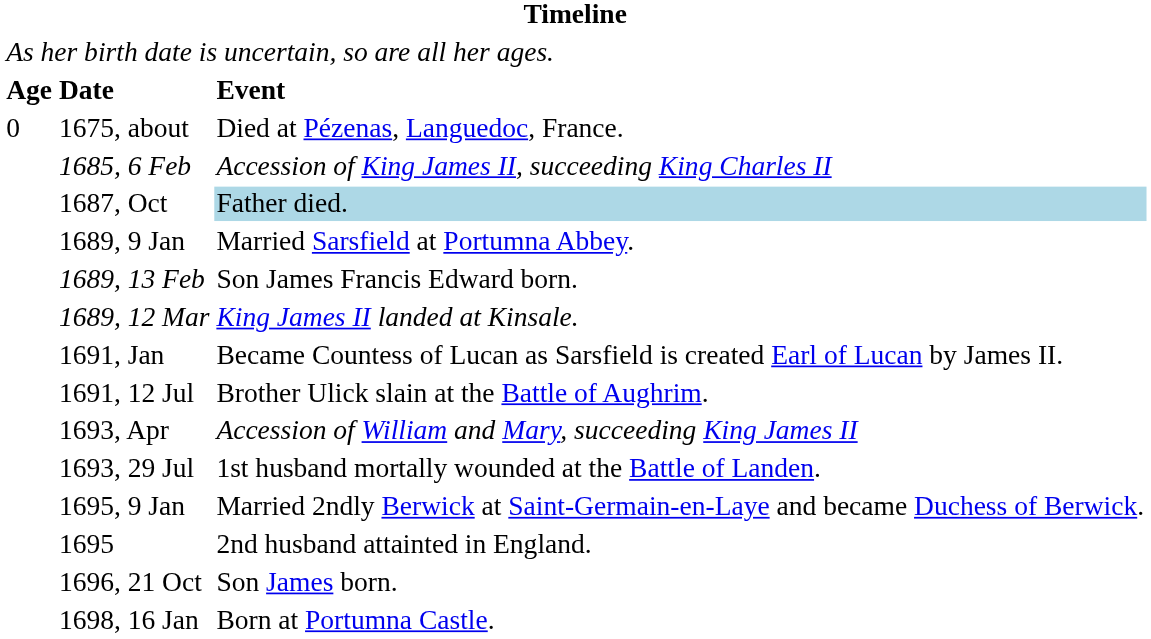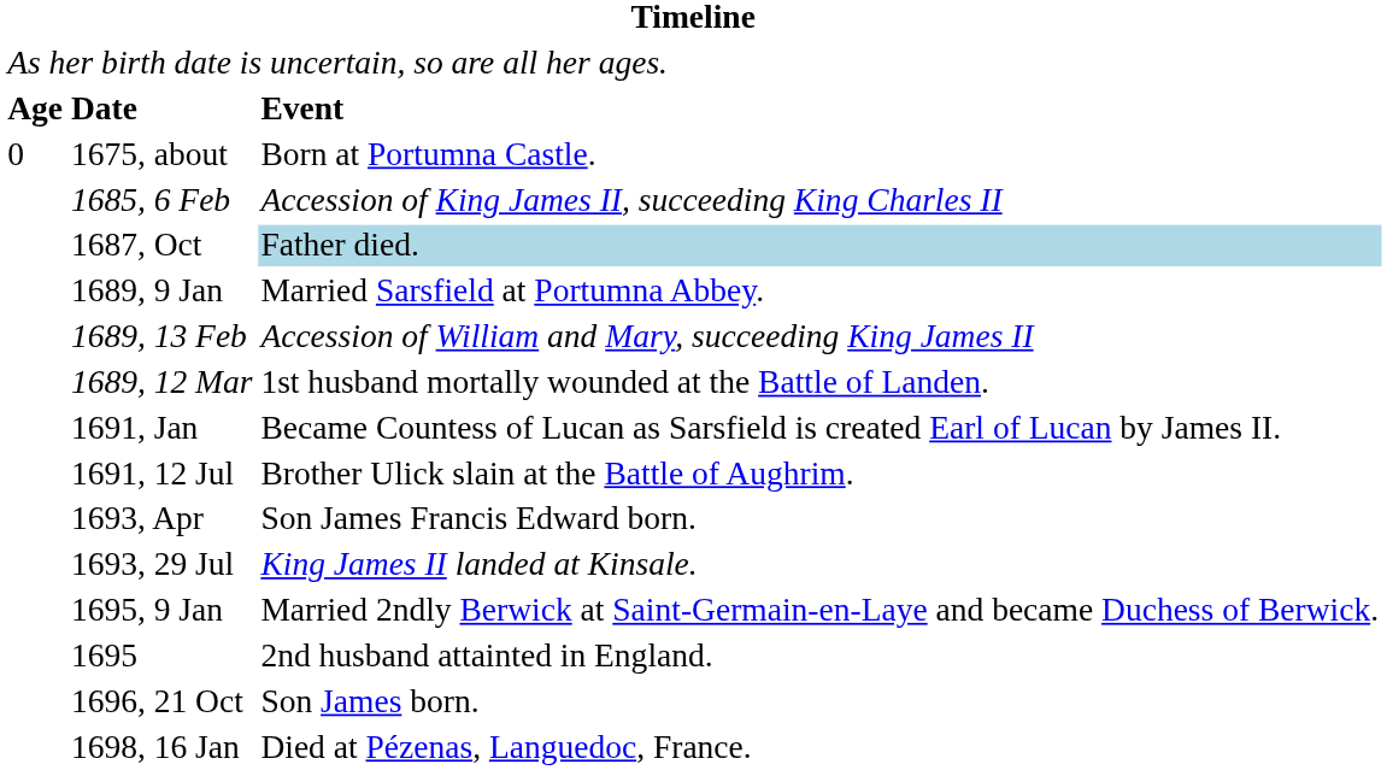 <table>
 <tr>
 <th colspan=3>Timeline</th>
 </tr>
 <tr>
 <td colspan=3><em>As her birth date is uncertain, so are all her ages.</em></td>
 </tr>
 <tr>
 <th align="left">Age</th>
 <th align="left">Date</th>
 <th align="left">Event</th>
 </tr>
 <tr>
 <td>0</td>
 <td>1675, about</td>
-<td>Died at <a href='#'>Pézenas</a>, <a href='#'>Languedoc</a>, France.</td>
+<td>Born at <a href='#'>Portumna Castle</a>.</td>
 </tr>
 <tr>
 <td></td>
 <td><em>1685, 6 Feb</em></td>
 <td><em>Accession of <a href='#'>King James II</a>, succeeding <a href='#'>King Charles II</a></em></td>
 </tr>
 <tr>
 <td></td>
 <td>1687, Oct</td>
 <td style="background: lightblue;">Father died.</td>
 </tr>
 <tr>
 <td></td>
 <td>1689, 9 Jan</td>
 <td>Married <a href='#'>Sarsfield</a> at <a href='#'>Portumna Abbey</a>.</td>
 </tr>
 <tr>
 <td></td>
 <td><em>1689, 13 Feb</em></td>
-<td>Son James Francis Edward born.</td>
+<td><em>Accession of <a href='#'>William</a> and <a href='#'>Mary</a>, succeeding <a href='#'>King James II</a></em></td>
 </tr>
 <tr>
 <td></td>
 <td><em>1689, 12 Mar</em></td>
-<td><em><a href='#'>King James II</a> landed at Kinsale.</em></td>
+<td>1st husband mortally wounded at the <a href='#'>Battle of Landen</a>.</td>
 </tr>
 <tr>
 <td></td>
 <td>1691, Jan</td>
 <td>Became Countess of Lucan as Sarsfield is created <a href='#'>Earl of Lucan</a> by James II.</td>
 </tr>
 <tr>
 <td></td>
 <td>1691, 12 Jul</td>
 <td>Brother Ulick slain at the <a href='#'>Battle of Aughrim</a>.</td>
 </tr>
 <tr>
 <td></td>
 <td>1693, Apr</td>
-<td><em>Accession of <a href='#'>William</a> and <a href='#'>Mary</a>, succeeding <a href='#'>King James II</a></em></td>
+<td>Son James Francis Edward born.</td>
 </tr>
 <tr>
 <td></td>
 <td>1693, 29 Jul</td>
-<td>1st husband mortally wounded at the <a href='#'>Battle of Landen</a>.</td>
+<td><em><a href='#'>King James II</a> landed at Kinsale.</em></td>
 </tr>
 <tr>
 <td></td>
 <td>1695, 9 Jan</td>
 <td>Married 2ndly <a href='#'>Berwick</a> at <a href='#'>Saint-Germain-en-Laye</a> and became <a href='#'>Duchess of Berwick</a>.</td>
 </tr>
 <tr>
 <td></td>
 <td>1695</td>
 <td>2nd husband attainted in England.</td>
 </tr>
 <tr>
 <td></td>
 <td>1696, 21 Oct</td>
 <td>Son <a href='#'>James</a> born.</td>
 </tr>
 <tr>
 <td></td>
 <td>1698, 16 Jan</td>
-<td>Born at <a href='#'>Portumna Castle</a>.</td>
+<td>Died at <a href='#'>Pézenas</a>, <a href='#'>Languedoc</a>, France.</td>
 </tr>
 </table>
